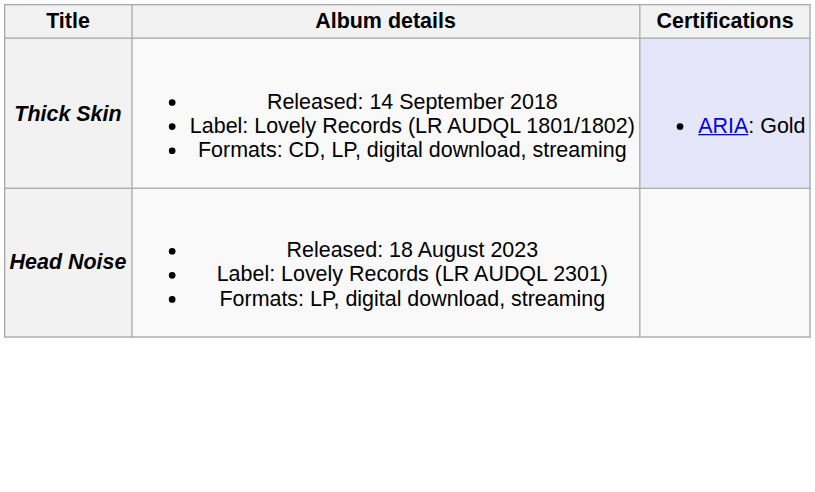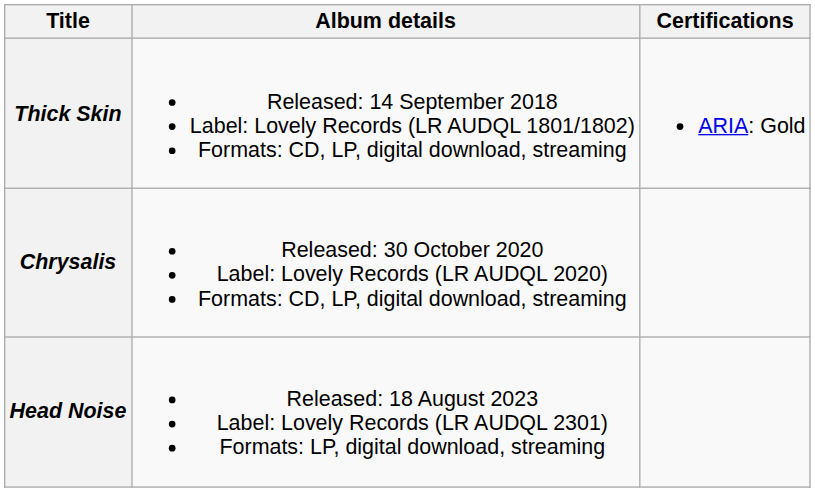 <table class="wikitable plainrowheaders" style="text-align:center;">
 <tr>
 <th scope="col" rowspan="1">Title</th>
 <th scope="col" rowspan="1">Album details</th>
 <th scope="col" rowspan="1">Certifications</th>
 </tr>
 <tr>
 <th scope="row"><em>Thick Skin</em></th>
 <td><br><ul><li>Released: 14 September 2018</li><li>Label: Lovely Records (LR AUDQL 1801/1802)</li><li>Formats: CD, LP, digital download, streaming</li></ul></td>
-<td style="background: lavender;"><br><ul><li><a href='#'>ARIA</a>: Gold</li></ul></td>
+<td><br><ul><li><a href='#'>ARIA</a>: Gold</li></ul></td>
+</tr>
+<tr>
+<th scope="row"><em>Chrysalis</em></th>
+<td><br><ul><li>Released: 30 October 2020</li><li>Label: Lovely Records (LR AUDQL 2020)</li><li>Formats: CD, LP, digital download, streaming</li></ul></td>
+<td></td>
 </tr>
 <tr>
 <th scope="row"><em>Head Noise</em></th>
 <td><br><ul><li>Released: 18 August 2023</li><li>Label: Lovely Records (LR AUDQL 2301)</li><li>Formats: LP, digital download, streaming</li></ul></td>
 <td></td>
 </tr>
 </table>
